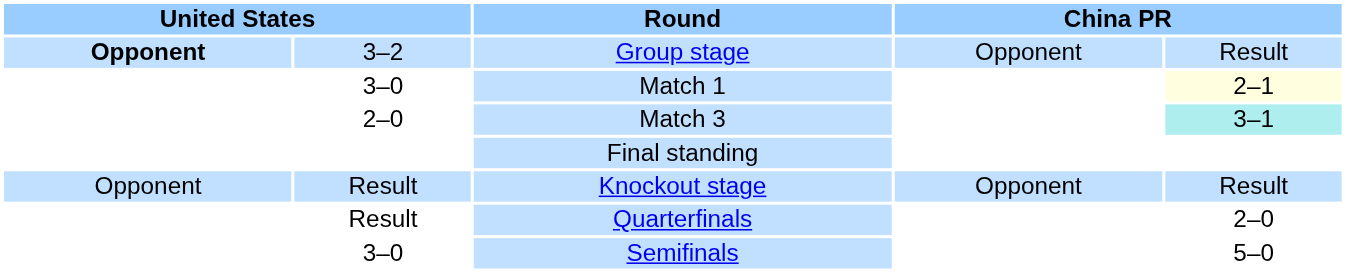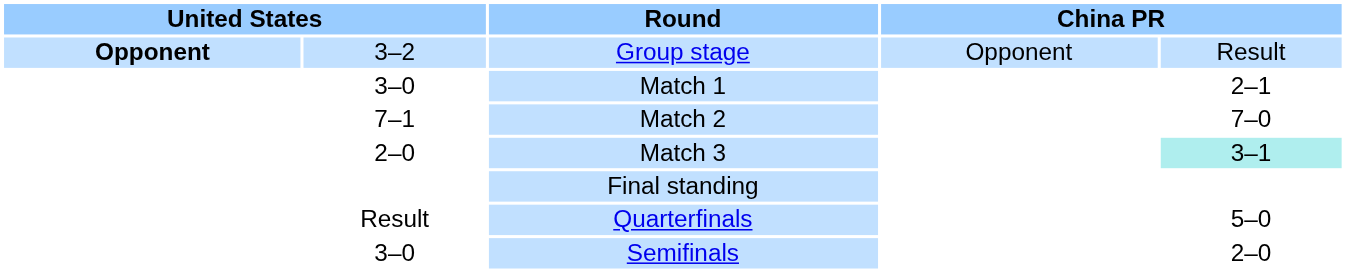 <table style="width:100%; text-align:center;">
 <tr style="vertical-align:top; background:#9cf;">
 <th colspan=2 style="width:1*">United States</th>
 <th>Round</th>
 <th colspan=2 style="width:1*">China PR</th>
 </tr>
 <tr style="vertical-align:top; background:#c1e0ff;">
 <td><strong>Opponent</strong></td>
 <td>3–2</td>
 <td><a href='#'>Group stage</a></td>
 <td>Opponent</td>
 <td>Result</td>
 </tr>
 <tr>
 <td align=left></td>
 <td>3–0</td>
 <td style="background:#c1e0ff;">Match 1</td>
 <td align=left></td>
-<td style="background: lightyellow;">2–1</td>
+<td>2–1</td>
+</tr>
+<tr>
+<td align=left></td>
+<td>7–1</td>
+<td style="background:#c1e0ff;">Match 2</td>
+<td align=left></td>
+<td>7–0</td>
 </tr>
 <tr>
 <td align=left></td>
 <td>2–0</td>
 <td style="background:#c1e0ff;">Match 3</td>
 <td align=left></td>
 <td style="background: paleturquoise;">3–1</td>
 </tr>
 <tr>
 <td colspan="2" style="text-align:center;"><br><div></div></td>
 <td style="background:#c1e0ff;">Final standing</td>
 <td colspan="2" style="text-align:center;"><br><div></div></td>
 </tr>
-<tr style="vertical-align:top; background:#c1e0ff;">
-<td>Opponent</td>
-<td>Result</td>
-<td><a href='#'>Knockout stage</a></td>
-<td>Opponent</td>
-<td>Result</td>
-</tr>
 <tr>
 <td align=left></td>
 <td>Result</td>
 <td style="background:#c1e0ff;"><a href='#'>Quarterfinals</a></td>
 <td align=left></td>
-<td>2–0</td>
+<td>5–0</td>
 </tr>
 <tr>
 <td align=left></td>
 <td>3–0</td>
 <td style="background:#c1e0ff;"><a href='#'>Semifinals</a></td>
 <td align=left></td>
-<td>5–0</td>
+<td>2–0</td>
 </tr>
 </table>
